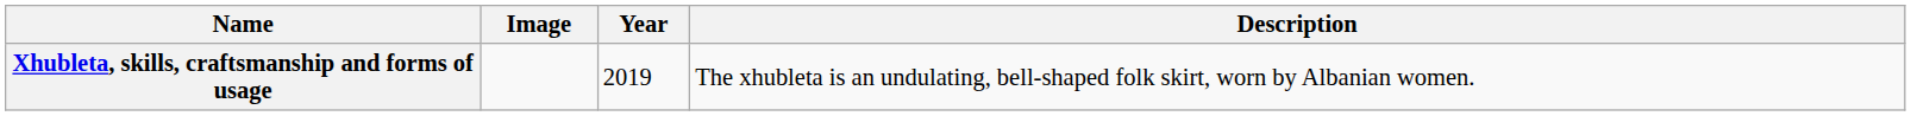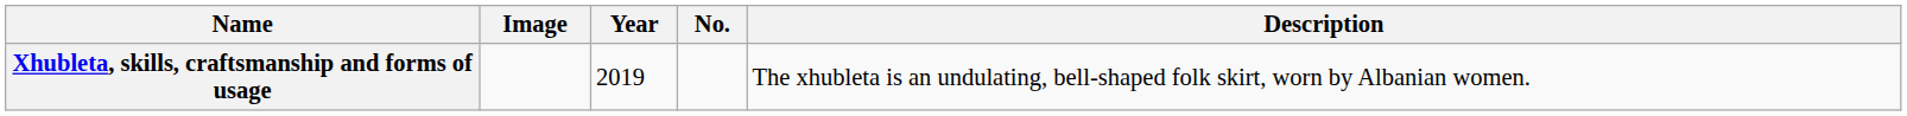 <table class="wikitable sortable plainrowheaders">
 <tr>
 <th style="width:25%">Name</th>
 <th class="unsortable">Image</th>
 <th>Year</th>
+<th>No.</th>
 <th class="unsortable">Description</th>
 </tr>
 <tr>
 <th scope="row"><a href='#'>Xhubleta</a>, skills, craftsmanship and forms of usage</th>
 <td></td>
 <td>2019</td>
+<td></td>
 <td>The xhubleta is an undulating, bell-shaped folk skirt, worn by Albanian women.</td>
 </tr>
 </table>
